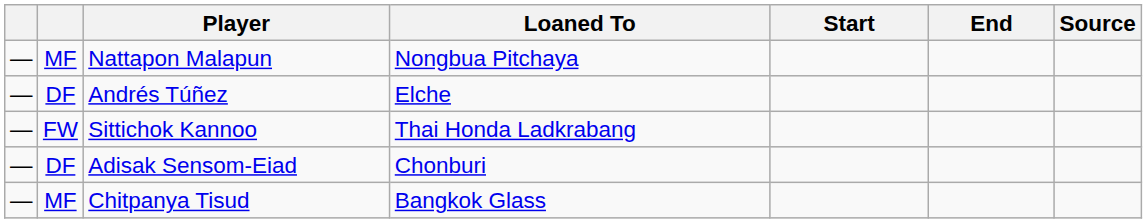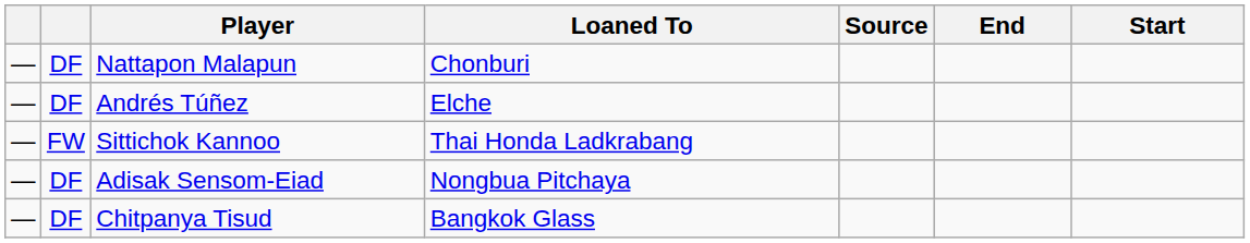 <table class="wikitable plainrowheaders sortable" style="font-size:95%">
 <tr>
 <th></th>
 <th></th>
 <th scope=col style="width:200px;"><strong>Player</strong></th>
 <th scope=col style="width:250px;"><strong>Loaned To</strong></th>
+<th><strong>Source</strong></th>
+<th scope=col style="width:78px;"><strong>End</strong></th>
 <th scope=col style="width:100px;"><strong>Start</strong></th>
-<th scope=col style="width:78px;"><strong>End</strong></th>
-<th><strong>Source</strong></th>
 </tr>
 <tr>
 <td align=center>—</td>
-<td align=center><a href='#'>MF</a></td>
+<td align=center><a href='#'>DF</a></td>
 <td> <a href='#'>Nattapon Malapun</a></td>
-<td> <a href='#'>Nongbua Pitchaya</a></td>
+<td> <a href='#'>Chonburi</a></td>
 <td align=center></td>
 <td align=center></td>
 <td align=center></td>
 </tr>
 <tr>
 <td align=center>—</td>
 <td align=center><a href='#'>DF</a></td>
 <td> <a href='#'>Andrés Túñez</a></td>
 <td> <a href='#'>Elche</a></td>
 <td align=center></td>
 <td align=center></td>
 <td align=center></td>
 </tr>
 <tr>
 <td align=center>—</td>
 <td align=center><a href='#'>FW</a></td>
 <td> <a href='#'>Sittichok Kannoo</a></td>
 <td> <a href='#'>Thai Honda Ladkrabang</a></td>
 <td align=center></td>
 <td align=center></td>
 <td align=center></td>
 </tr>
 <tr>
 <td align=center>—</td>
 <td align=center><a href='#'>DF</a></td>
 <td> <a href='#'>Adisak Sensom-Eiad</a></td>
-<td> <a href='#'>Chonburi</a></td>
+<td> <a href='#'>Nongbua Pitchaya</a></td>
 <td align=center></td>
 <td align=center></td>
 <td align=center></td>
 </tr>
 <tr>
 <td align=center>—</td>
-<td align=center><a href='#'>MF</a></td>
+<td align=center><a href='#'>DF</a></td>
 <td> <a href='#'>Chitpanya Tisud</a></td>
 <td> <a href='#'>Bangkok Glass</a></td>
 <td align=center></td>
 <td align=center></td>
 <td align=center></td>
 </tr>
 </table>
